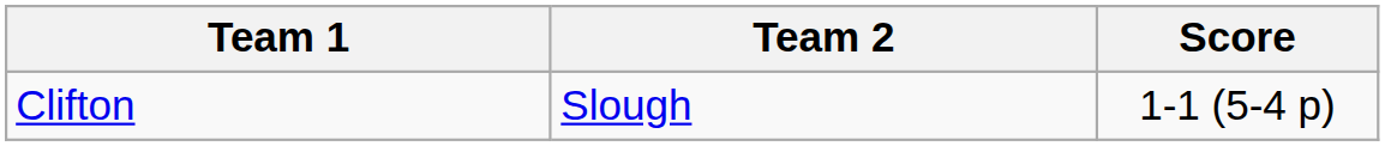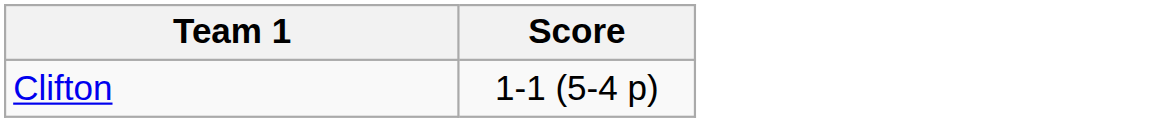 <table class="wikitable" style="font-size: 100%">
 <tr>
 <th width=200>Team 1</th>
-<th width=200>Team 2</th>
 <th width=100>Score</th>
 </tr>
 <tr>
 <td><a href='#'>Clifton</a></td>
-<td><a href='#'>Slough</a></td>
 <td align=center>1-1 (5-4 p)</td>
 </tr>
 </table>
